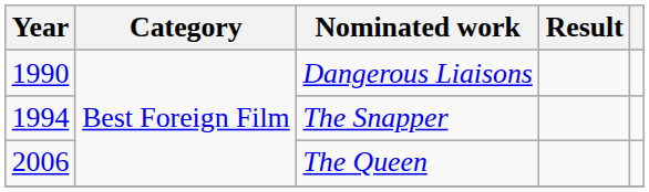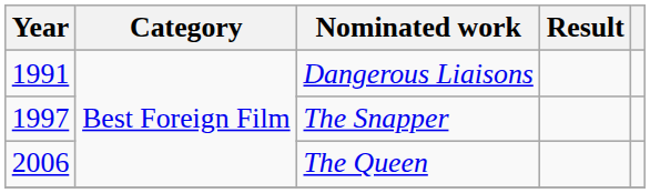 <table class="wikitable">
 <tr>
 <th>Year</th>
 <th>Category</th>
 <th>Nominated work</th>
 <th>Result</th>
 <th></th>
 </tr>
 <tr>
-<td><a href='#'>1990</a></td>
+<td><a href='#'>1991</a></td>
 <td rowspan=3><a href='#'>Best Foreign Film</a></td>
 <td><em><a href='#'>Dangerous Liaisons</a></em></td>
 <td></td>
 <td></td>
 </tr>
 <tr>
-<td><a href='#'>1994</a></td>
+<td><a href='#'>1997</a></td>
 <td><em><a href='#'>The Snapper</a></em></td>
 <td></td>
 <td></td>
 </tr>
 <tr>
 <td><a href='#'>2006</a></td>
 <td><em><a href='#'>The Queen</a></em></td>
 <td></td>
 <td></td>
 </tr>
 <tr>
 </tr>
 </table>
